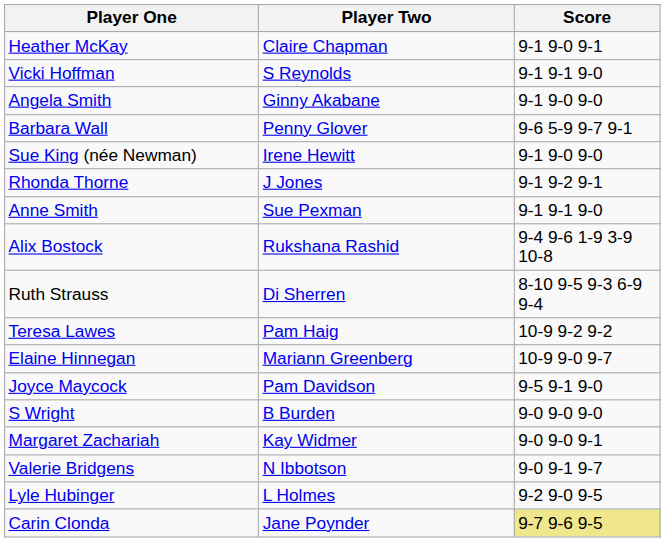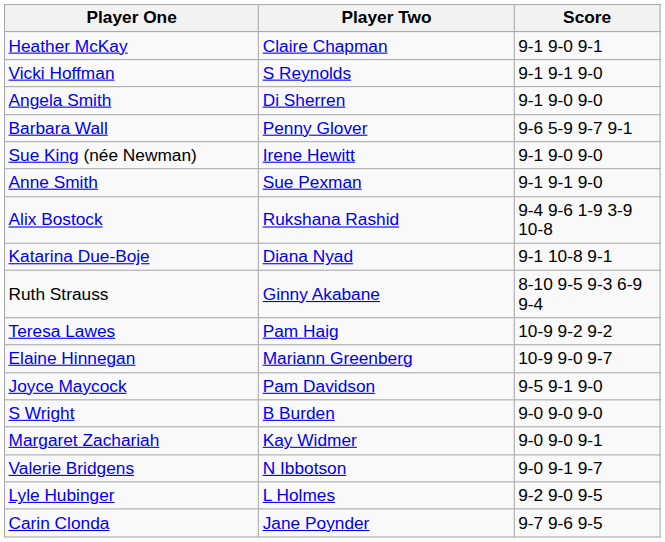 <table class="wikitable">
 <tr>
 <th width=270>Player One</th>
 <th width=270>Player Two</th>
 <th width=150>Score</th>
 </tr>
 <tr>
 <td> <a href='#'>Heather McKay</a></td>
 <td> <a href='#'>Claire Chapman</a></td>
 <td>9-1 9-0 9-1</td>
 </tr>
 <tr>
 <td> <a href='#'>Vicki Hoffman</a></td>
 <td> <a href='#'>S Reynolds</a></td>
 <td>9-1 9-1 9-0</td>
 </tr>
 <tr>
 <td> <a href='#'>Angela Smith</a></td>
-<td> <a href='#'>Ginny Akabane</a></td>
+<td> <a href='#'>Di Sherren</a></td>
 <td>9-1 9-0 9-0</td>
 </tr>
 <tr>
 <td> <a href='#'>Barbara Wall</a></td>
 <td> <a href='#'>Penny Glover</a></td>
 <td>9-6 5-9 9-7 9-1</td>
 </tr>
 <tr>
 <td> <a href='#'>Sue King</a> (née Newman)</td>
 <td> <a href='#'>Irene Hewitt</a></td>
 <td>9-1 9-0 9-0</td>
 </tr>
 <tr>
-<td> <a href='#'>Rhonda Thorne</a></td>
-<td> <a href='#'>J Jones</a></td>
-<td>9-1 9-2 9-1</td>
-</tr>
-<tr>
 <td> <a href='#'>Anne Smith</a></td>
 <td> <a href='#'>Sue Pexman</a></td>
 <td>9-1 9-1 9-0</td>
 </tr>
 <tr>
 <td> <a href='#'>Alix Bostock</a></td>
 <td> <a href='#'>Rukshana Rashid</a></td>
 <td>9-4 9-6 1-9 3-9 10-8</td>
 </tr>
 <tr>
+<td> <a href='#'>Katarina Due-Boje</a></td>
+<td> <a href='#'>Diana Nyad</a></td>
+<td>9-1 10-8 9-1</td>
+</tr>
+<tr>
 <td> Ruth Strauss</td>
-<td> <a href='#'>Di Sherren</a></td>
+<td> <a href='#'>Ginny Akabane</a></td>
 <td>8-10 9-5 9-3 6-9 9-4</td>
 </tr>
 <tr>
 <td> <a href='#'>Teresa Lawes</a></td>
 <td> <a href='#'>Pam Haig</a></td>
 <td>10-9 9-2 9-2</td>
 </tr>
 <tr>
 <td> <a href='#'>Elaine Hinnegan</a></td>
 <td> <a href='#'>Mariann Greenberg</a></td>
 <td>10-9 9-0 9-7</td>
 </tr>
 <tr>
 <td> <a href='#'>Joyce Maycock</a></td>
 <td> <a href='#'>Pam Davidson</a></td>
 <td>9-5 9-1 9-0</td>
 </tr>
 <tr>
 <td> <a href='#'>S Wright</a></td>
 <td> <a href='#'>B Burden</a></td>
 <td>9-0 9-0 9-0</td>
 </tr>
 <tr>
 <td> <a href='#'>Margaret Zachariah</a></td>
 <td> <a href='#'>Kay Widmer</a></td>
 <td>9-0 9-0 9-1</td>
 </tr>
 <tr>
 <td> <a href='#'>Valerie Bridgens</a></td>
 <td> <a href='#'>N Ibbotson</a></td>
 <td>9-0 9-1 9-7</td>
 </tr>
 <tr>
 <td> <a href='#'>Lyle Hubinger</a></td>
 <td> <a href='#'>L Holmes</a></td>
 <td>9-2 9-0 9-5</td>
 </tr>
 <tr>
 <td> <a href='#'>Carin Clonda</a></td>
 <td> <a href='#'>Jane Poynder</a></td>
-<td style="background: khaki;">9-7 9-6 9-5</td>
+<td>9-7 9-6 9-5</td>
 </tr>
 </table>
